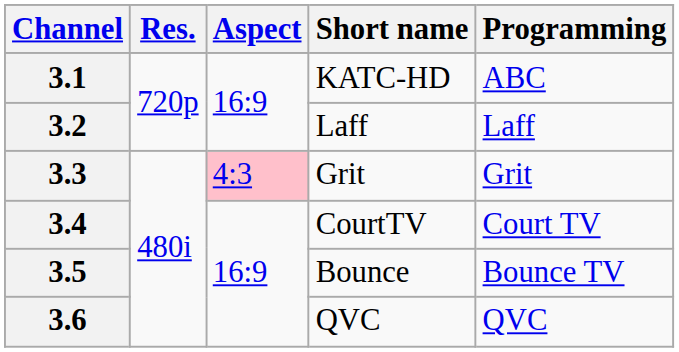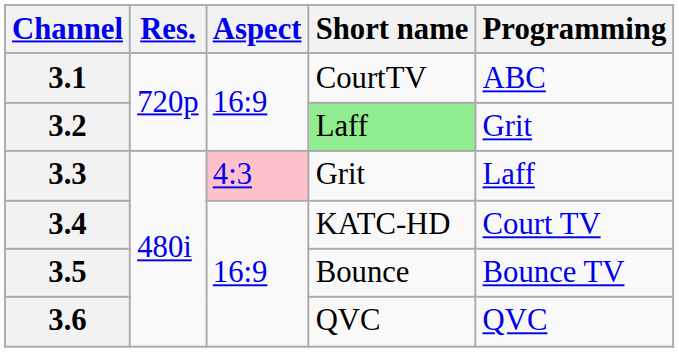 <table class="wikitable">
 <tr>
 <th scope = "col"><a href='#'>Channel</a></th>
 <th scope = "col"><a href='#'>Res.</a></th>
 <th scope = "col"><a href='#'>Aspect</a></th>
 <th scope = "col">Short name</th>
 <th scope = "col">Programming</th>
 </tr>
 <tr>
 <th scope = "row">3.1</th>
 <td rowspan=2><a href='#'>720p</a></td>
 <td rowspan=2><a href='#'>16:9</a></td>
-<td>KATC-HD</td>
+<td>CourtTV</td>
 <td><a href='#'>ABC</a></td>
 </tr>
 <tr>
 <th scope = "row">3.2</th>
-<td>Laff</td>
-<td><a href='#'>Laff</a></td>
+<td style="background: lightgreen;">Laff</td>
+<td><a href='#'>Grit</a></td>
 </tr>
 <tr>
 <th scope = "row">3.3</th>
 <td rowspan=4><a href='#'>480i</a></td>
 <td style="background: pink;"><a href='#'>4:3</a></td>
 <td>Grit</td>
-<td><a href='#'>Grit</a></td>
+<td><a href='#'>Laff</a></td>
 </tr>
 <tr>
 <th scope = "row">3.4</th>
 <td rowspan=3><a href='#'>16:9</a></td>
-<td>CourtTV</td>
+<td>KATC-HD</td>
 <td><a href='#'>Court TV</a></td>
 </tr>
 <tr>
 <th scope = "row">3.5</th>
 <td>Bounce</td>
 <td><a href='#'>Bounce TV</a></td>
 </tr>
 <tr>
 <th scope = "row">3.6</th>
 <td>QVC</td>
 <td><a href='#'>QVC</a></td>
 </tr>
 </table>
